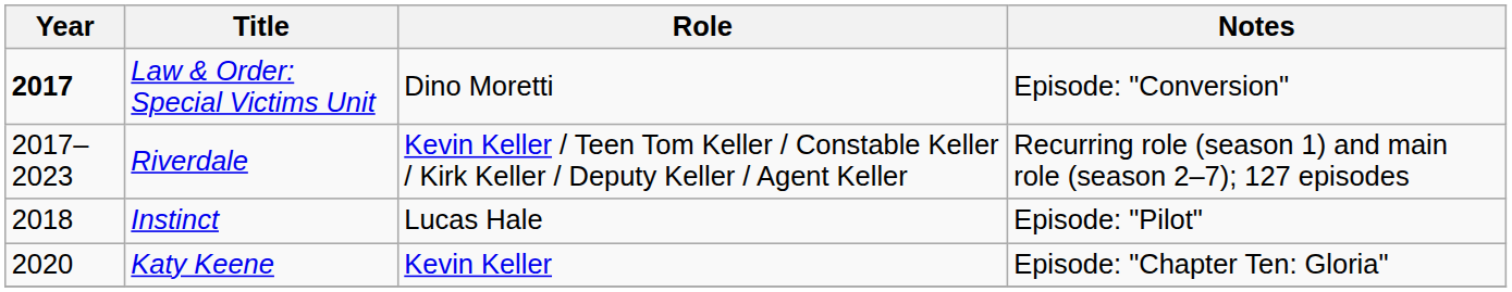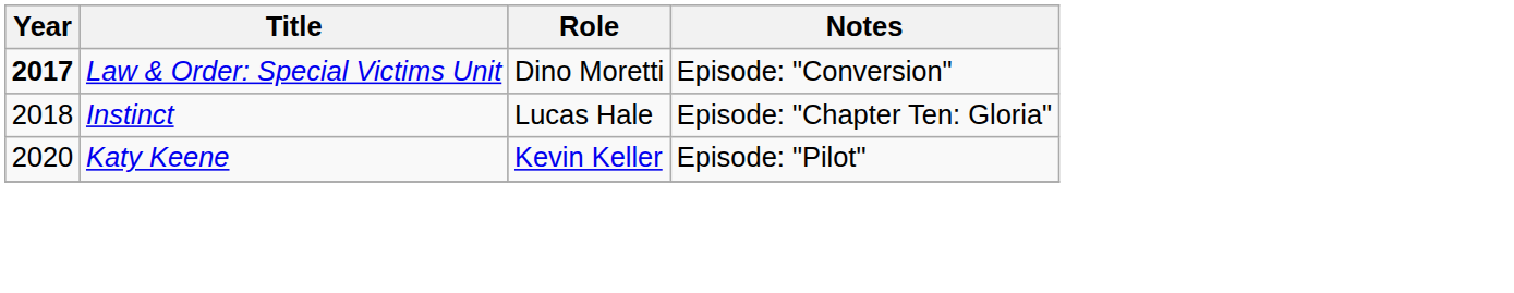 <table class="wikitable sortable">
 <tr>
 <th>Year</th>
 <th>Title</th>
 <th>Role</th>
 <th class="unsortable">Notes</th>
 </tr>
 <tr>
 <td><strong>2017</strong></td>
 <td><em><a href='#'>Law & Order: Special Victims Unit</a></em></td>
 <td>Dino Moretti</td>
 <td>Episode: "Conversion"</td>
 </tr>
 <tr>
-<td>2017–2023</td>
-<td><em><a href='#'>Riverdale</a></em></td>
-<td><a href='#'>Kevin Keller</a> / Teen Tom Keller / Constable Keller / Kirk Keller / Deputy Keller / Agent Keller</td>
-<td>Recurring role (season 1) and main role (season 2–7); 127 episodes</td>
-</tr>
-<tr>
 <td>2018</td>
 <td><em><a href='#'>Instinct</a></em></td>
 <td>Lucas Hale</td>
-<td>Episode: "Pilot"</td>
+<td>Episode: "Chapter Ten: Gloria"</td>
 </tr>
 <tr>
 <td>2020</td>
 <td><em><a href='#'>Katy Keene</a></em></td>
 <td><a href='#'>Kevin Keller</a></td>
-<td>Episode: "Chapter Ten: Gloria"</td>
+<td>Episode: "Pilot"</td>
 </tr>
 <tr>
 </tr>
 </table>
